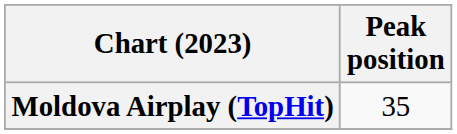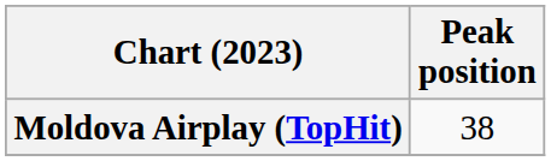 <table class="wikitable plainrowheaders" style="text-align:center">
 <tr>
 <th scope="col">Chart (2023)</th>
 <th scope="col">Peak<br>position</th>
 </tr>
 <tr>
 <th scope="row">Moldova Airplay (<a href='#'>TopHit</a>)</th>
-<td>35</td>
+<td>38</td>
 </tr>
 <tr>
 </tr>
 </table>
